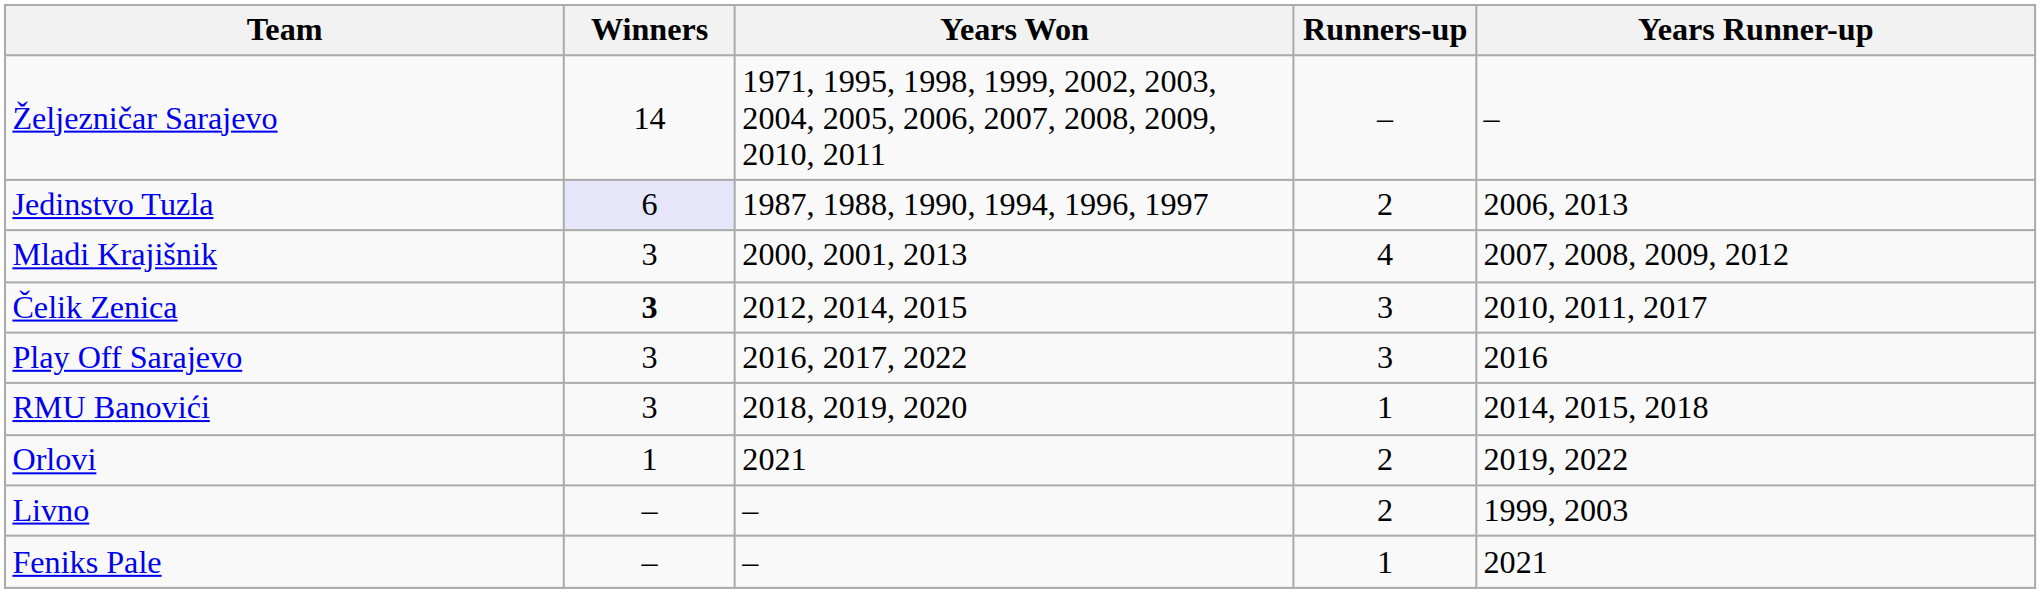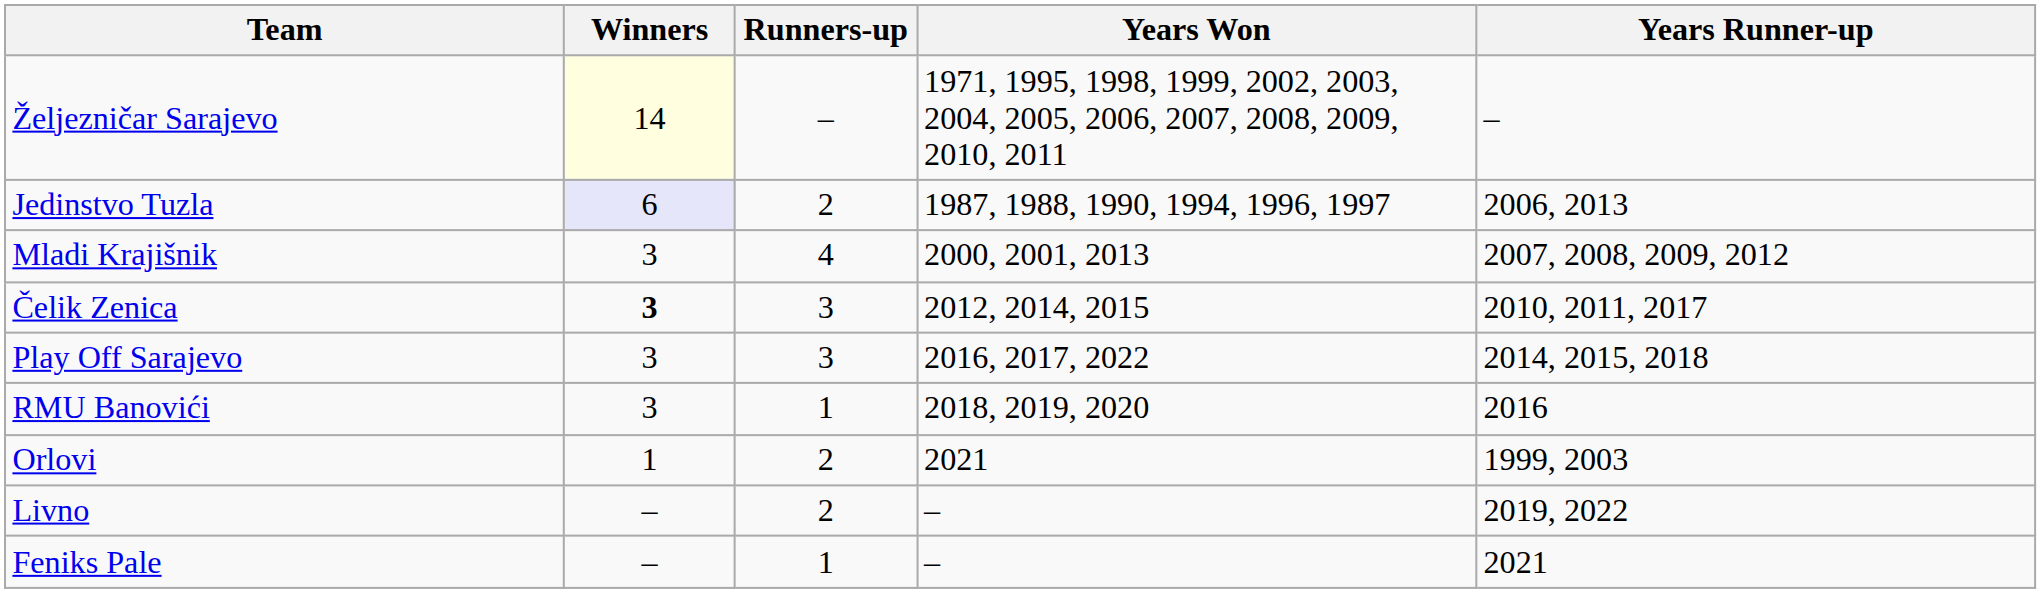 <table class="wikitable" width=80%>
 <tr>
 <th width=20%>Team</th>
 <th width=5%>Winners</th>
+<th width=5%>Runners-up</th>
 <th width=20%>Years Won</th>
-<th width=5%>Runners-up</th>
 <th width=20%>Years Runner-up</th>
 </tr>
 <tr>
 <td><a href='#'>Željezničar Sarajevo</a></td>
-<td align=center>14</td>
+<td align=center style="background: lightyellow;">14</td>
+<td align=center>–</td>
 <td>1971, 1995, 1998, 1999, 2002, 2003, 2004, 2005, 2006, 2007, 2008, 2009, 2010, 2011</td>
-<td align=center>–</td>
 <td>–</td>
 </tr>
 <tr>
 <td><a href='#'>Jedinstvo Tuzla</a></td>
 <td align=center style="background: lavender;">6</td>
+<td align=center>2</td>
 <td>1987, 1988, 1990, 1994, 1996, 1997</td>
-<td align=center>2</td>
 <td>2006, 2013</td>
 </tr>
 <tr>
 <td><a href='#'>Mladi Krajišnik</a></td>
 <td align=center>3</td>
+<td align=center>4</td>
 <td>2000, 2001, 2013</td>
-<td align=center>4</td>
 <td>2007, 2008, 2009, 2012</td>
 </tr>
 <tr>
 <td><a href='#'>Čelik Zenica</a></td>
 <td align=center><strong>3</strong></td>
+<td align=center>3</td>
 <td>2012, 2014, 2015</td>
-<td align=center>3</td>
 <td>2010, 2011, 2017</td>
 </tr>
 <tr>
 <td><a href='#'>Play Off Sarajevo</a></td>
 <td align=center>3</td>
+<td align=center>3</td>
 <td>2016, 2017, 2022</td>
-<td align=center>3</td>
-<td>2016</td>
+<td>2014, 2015, 2018</td>
 </tr>
 <tr>
 <td><a href='#'>RMU Banovići</a></td>
 <td align=center>3</td>
+<td align=center>1</td>
 <td>2018, 2019, 2020</td>
-<td align=center>1</td>
-<td>2014, 2015, 2018</td>
+<td>2016</td>
 </tr>
 <tr>
 <td><a href='#'>Orlovi</a></td>
 <td align=center>1</td>
+<td align=center>2</td>
 <td>2021</td>
-<td align=center>2</td>
-<td>2019, 2022</td>
+<td>1999, 2003</td>
 </tr>
 <tr>
 <td><a href='#'>Livno</a></td>
 <td align=center>–</td>
+<td align=center>2</td>
 <td>–</td>
-<td align=center>2</td>
-<td>1999, 2003</td>
+<td>2019, 2022</td>
 </tr>
 <tr>
 <td><a href='#'>Feniks Pale</a></td>
 <td align=center>–</td>
+<td align=center>1</td>
 <td>–</td>
-<td align=center>1</td>
 <td>2021</td>
 </tr>
 </table>
